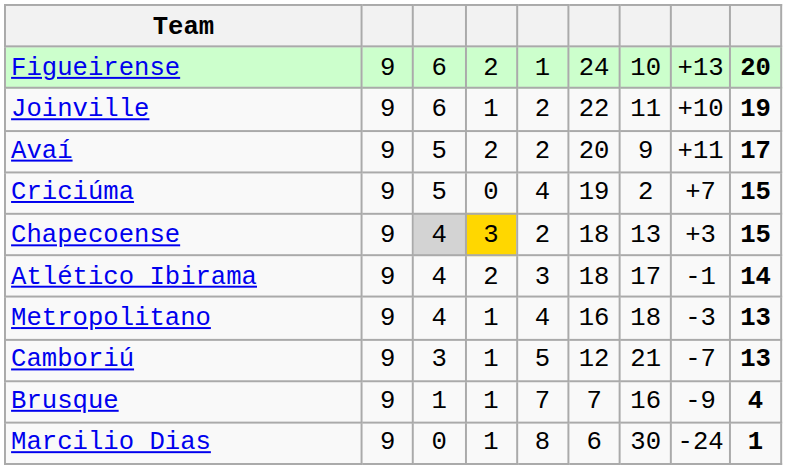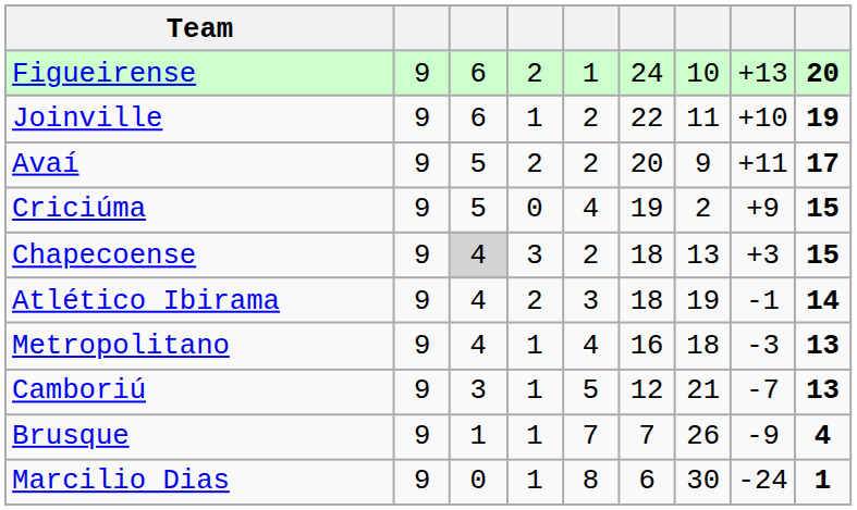 <table class="wikitable" style="text-align: center;">
 <tr>
 <th width=175>Team</th>
 <th width=20></th>
 <th width=20></th>
 <th width=20></th>
 <th width=20></th>
 <th width=20></th>
 <th width=20></th>
 <th width=20></th>
 <th width=20></th>
 </tr>
 <tr bgcolor=ccffcc>
 <td align=left><a href='#'>Figueirense</a></td>
 <td>9</td>
 <td>6</td>
 <td>2</td>
 <td>1</td>
 <td>24</td>
 <td>10</td>
 <td>+13</td>
 <td><strong>20</strong></td>
 </tr>
 <tr>
 <td align=left><a href='#'>Joinville</a></td>
 <td>9</td>
 <td>6</td>
 <td>1</td>
 <td>2</td>
 <td>22</td>
 <td>11</td>
 <td>+10</td>
 <td><strong>19</strong></td>
 </tr>
 <tr>
 <td align=left><a href='#'>Avaí</a></td>
 <td>9</td>
 <td>5</td>
 <td>2</td>
 <td>2</td>
 <td>20</td>
 <td>9</td>
 <td>+11</td>
 <td><strong>17</strong></td>
 </tr>
 <tr>
 <td align=left><a href='#'>Criciúma</a></td>
 <td>9</td>
 <td>5</td>
 <td>0</td>
 <td>4</td>
 <td>19</td>
 <td>2</td>
-<td>+7</td>
+<td>+9</td>
 <td><strong>15</strong></td>
 </tr>
 <tr>
 <td align=left><a href='#'>Chapecoense</a></td>
 <td>9</td>
 <td style="background: lightgrey;">4</td>
-<td style="background: gold;">3</td>
+<td>3</td>
 <td>2</td>
 <td>18</td>
 <td>13</td>
 <td>+3</td>
 <td><strong>15</strong></td>
 </tr>
 <tr>
 <td align=left><a href='#'>Atlético Ibirama</a></td>
 <td>9</td>
 <td>4</td>
 <td>2</td>
 <td>3</td>
 <td>18</td>
-<td>17</td>
+<td>19</td>
 <td>-1</td>
 <td><strong>14</strong></td>
 </tr>
 <tr>
 <td align=left><a href='#'>Metropolitano</a></td>
 <td>9</td>
 <td>4</td>
 <td>1</td>
 <td>4</td>
 <td>16</td>
 <td>18</td>
 <td>-3</td>
 <td><strong>13</strong></td>
 </tr>
 <tr>
 <td align=left><a href='#'>Camboriú</a></td>
 <td>9</td>
 <td>3</td>
 <td>1</td>
 <td>5</td>
 <td>12</td>
 <td>21</td>
 <td>-7</td>
 <td><strong>13</strong></td>
 </tr>
 <tr>
 <td align=left><a href='#'>Brusque</a></td>
 <td>9</td>
 <td>1</td>
 <td>1</td>
 <td>7</td>
 <td>7</td>
-<td>16</td>
+<td>26</td>
 <td>-9</td>
 <td><strong>4</strong></td>
 </tr>
 <tr>
 <td align=left><a href='#'>Marcilio Dias</a></td>
 <td>9</td>
 <td>0</td>
 <td>1</td>
 <td>8</td>
 <td>6</td>
 <td>30</td>
 <td>-24</td>
 <td><strong>1</strong></td>
 </tr>
 </table>
